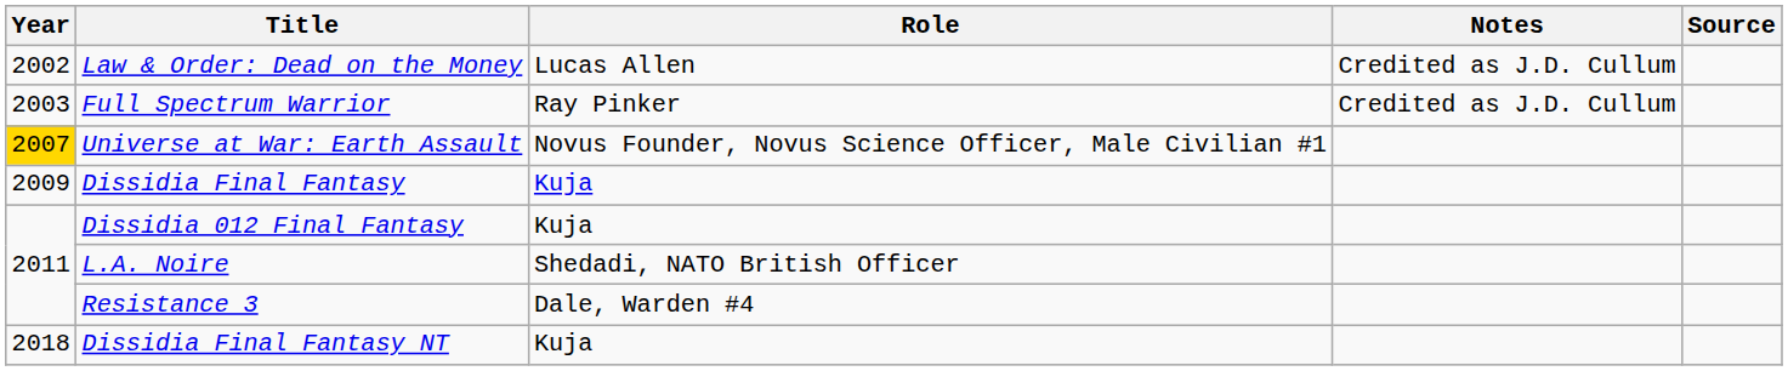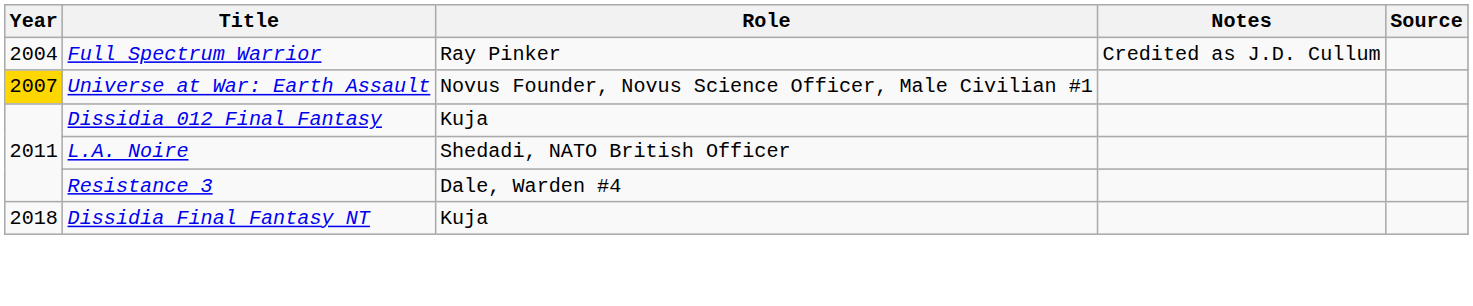 <table class="wikitable sortable plainrowheaders">
 <tr>
 <th>Year</th>
 <th>Title</th>
 <th>Role</th>
 <th>Notes</th>
 <th>Source</th>
 </tr>
 <tr>
-<td>2002</td>
-<td><em><a href='#'>Law & Order: Dead on the Money</a></em></td>
-<td>Lucas Allen</td>
-<td>Credited as J.D. Cullum</td>
-<td></td>
-</tr>
-<tr>
-<td>2003</td>
+<td>2004</td>
 <td><em><a href='#'>Full Spectrum Warrior</a></em></td>
 <td>Ray Pinker</td>
 <td>Credited as J.D. Cullum</td>
 <td></td>
 </tr>
 <tr>
 <td style="background: gold;">2007</td>
 <td><em><a href='#'>Universe at War: Earth Assault</a></em></td>
 <td>Novus Founder,  Novus Science Officer, Male Civilian #1</td>
-<td></td>
-<td></td>
-</tr>
-<tr>
-<td>2009</td>
-<td><em><a href='#'>Dissidia Final Fantasy</a></em></td>
-<td><a href='#'>Kuja</a></td>
 <td></td>
 <td></td>
 </tr>
 <tr>
 <td rowspan="3">2011</td>
 <td><em><a href='#'>Dissidia 012 Final Fantasy</a></em></td>
 <td>Kuja</td>
 <td></td>
 <td></td>
 </tr>
 <tr>
 <td><em><a href='#'>L.A. Noire</a></em></td>
 <td>Shedadi, NATO British Officer</td>
 <td></td>
 <td></td>
 </tr>
 <tr>
 <td><em><a href='#'>Resistance 3</a></em></td>
 <td>Dale, Warden #4</td>
 <td></td>
 <td></td>
 </tr>
 <tr>
 <td>2018</td>
 <td><em><a href='#'>Dissidia Final Fantasy NT</a></em></td>
 <td>Kuja</td>
 <td></td>
 <td></td>
 </tr>
 </table>
